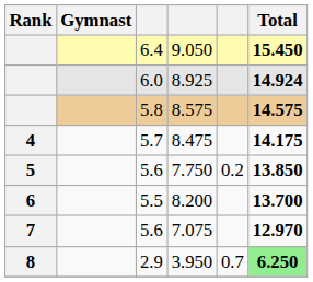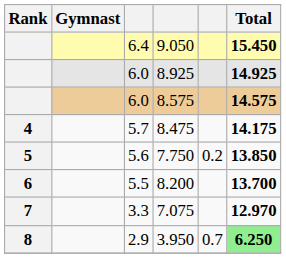 <table class="wikitable sortable" style="text-align:center; font-size:95%">
 <tr>
 <th scope=col>Rank</th>
 <th scope=col>Gymnast</th>
 <th scope=col></th>
 <th scope=col></th>
 <th scope=col></th>
 <th scope=col>Total</th>
 </tr>
 <tr bgcolor=fffcaf>
 <th scope=row style="text-align:center"></th>
 <td align=left></td>
 <td>6.4</td>
 <td>9.050</td>
 <td></td>
 <td><strong>15.450</strong></td>
 </tr>
 <tr bgcolor=e5e5e5>
 <th scope=row style="text-align:center"></th>
 <td align=left></td>
 <td>6.0</td>
 <td>8.925</td>
 <td></td>
-<td><strong>14.924</strong></td>
+<td><strong>14.925</strong></td>
 </tr>
 <tr bgcolor=eecc99>
 <th scope=row style="text-align:center"></th>
 <td align=left></td>
-<td>5.8</td>
+<td>6.0</td>
 <td>8.575</td>
 <td></td>
 <td><strong>14.575</strong></td>
 </tr>
 <tr>
 <th scope=row style="text-align:center">4</th>
 <td align=left></td>
 <td>5.7</td>
 <td>8.475</td>
 <td></td>
 <td><strong>14.175</strong></td>
 </tr>
 <tr>
 <th scope=row style="text-align:center">5</th>
 <td align=left></td>
 <td>5.6</td>
 <td>7.750</td>
 <td>0.2</td>
 <td><strong>13.850</strong></td>
 </tr>
 <tr>
 <th scope=row style="text-align:center">6</th>
 <td align=left></td>
 <td>5.5</td>
 <td>8.200</td>
 <td></td>
 <td><strong>13.700</strong></td>
 </tr>
 <tr>
 <th scope=row style="text-align:center">7</th>
 <td align=left></td>
-<td>5.6</td>
+<td>3.3</td>
 <td>7.075</td>
 <td></td>
 <td><strong>12.970</strong></td>
 </tr>
 <tr>
 <th scope=row style="text-align:center">8</th>
 <td align=left></td>
 <td>2.9</td>
 <td>3.950</td>
 <td>0.7</td>
 <td style="background: lightgreen;"><strong>6.250</strong></td>
 </tr>
 <tr>
 </tr>
 </table>
